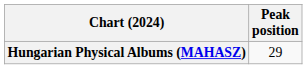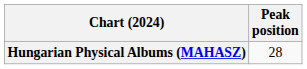 <table class="wikitable sortable plainrowheaders" style="text-align:center">
 <tr>
 <th scope="col">Chart (2024)</th>
 <th scope="col">Peak<br>position</th>
 </tr>
 <tr>
 <th scope="row">Hungarian Physical Albums (<a href='#'>MAHASZ</a>)</th>
-<td>29</td>
+<td>28</td>
 </tr>
 </table>
